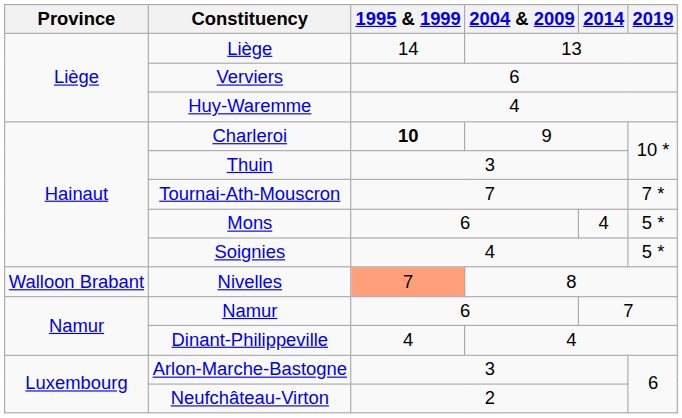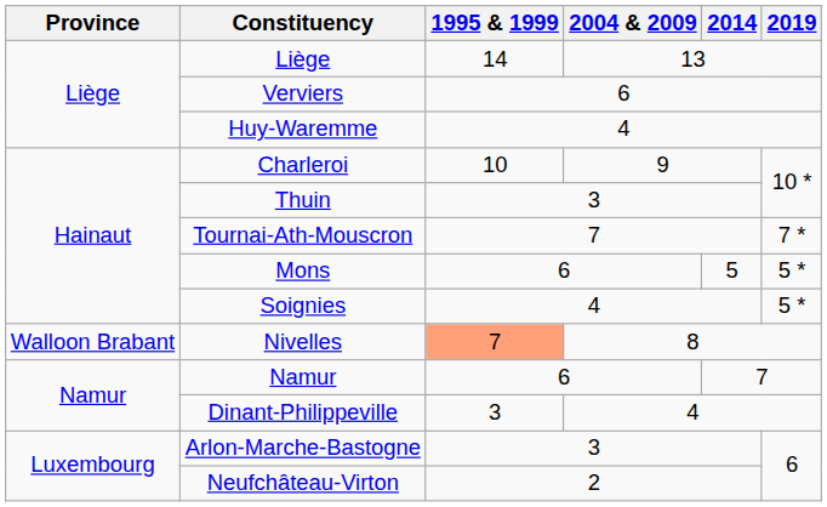 <table class="wikitable" style="text-align:center;">
 <tr>
 <th>Province</th>
 <th>Constituency</th>
 <th><a href='#'>1995</a> & <a href='#'>1999</a></th>
 <th><a href='#'>2004</a> & <a href='#'>2009</a></th>
 <th><a href='#'>2014</a></th>
 <th><a href='#'>2019</a></th>
 </tr>
 <tr>
 <td rowspan="3"><a href='#'>Liège</a></td>
 <td><a href='#'>Liège</a></td>
 <td>14</td>
 <td colspan="3">13</td>
 </tr>
 <tr>
 <td><a href='#'>Verviers</a></td>
 <td colspan="4">6</td>
 </tr>
 <tr>
 <td><a href='#'>Huy-Waremme</a></td>
 <td colspan="4">4</td>
 </tr>
 <tr>
 <td rowspan="5"><a href='#'>Hainaut</a></td>
 <td><a href='#'>Charleroi</a></td>
-<td><strong>10</strong></td>
+<td>10</td>
 <td colspan="2">9</td>
 <td rowspan="2">10 *</td>
 </tr>
 <tr>
 <td><a href='#'>Thuin</a></td>
 <td colspan="3">3</td>
 </tr>
 <tr>
 <td><a href='#'>Tournai-Ath-Mouscron</a></td>
 <td colspan="3">7</td>
 <td>7 *</td>
 </tr>
 <tr>
 <td><a href='#'>Mons</a></td>
 <td colspan="2">6</td>
-<td>4</td>
+<td>5</td>
 <td>5 *</td>
 </tr>
 <tr>
 <td><a href='#'>Soignies</a></td>
 <td colspan="3">4</td>
 <td>5 *</td>
 </tr>
 <tr>
 <td><a href='#'>Walloon Brabant</a></td>
 <td><a href='#'>Nivelles</a></td>
 <td style="background: lightsalmon;">7</td>
 <td colspan="3">8</td>
 </tr>
 <tr>
 <td rowspan="2"><a href='#'>Namur</a></td>
 <td><a href='#'>Namur</a></td>
 <td colspan="2">6</td>
 <td colspan="2">7</td>
 </tr>
 <tr>
 <td><a href='#'>Dinant-Philippeville</a></td>
-<td>4</td>
+<td>3</td>
 <td colspan="3">4</td>
 </tr>
 <tr>
 <td rowspan="2"><a href='#'>Luxembourg</a></td>
 <td><a href='#'>Arlon-Marche-Bastogne</a></td>
 <td colspan="3">3</td>
 <td rowspan="2">6</td>
 </tr>
 <tr>
 <td><a href='#'>Neufchâteau-Virton</a></td>
 <td colspan="3">2</td>
 </tr>
 </table>
